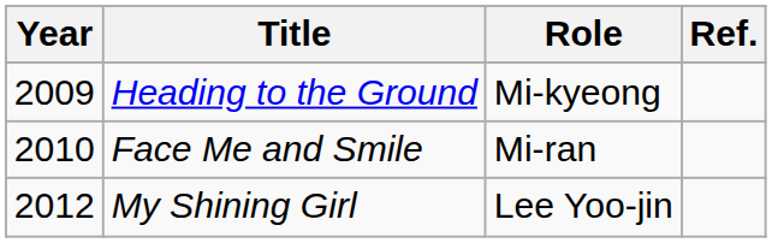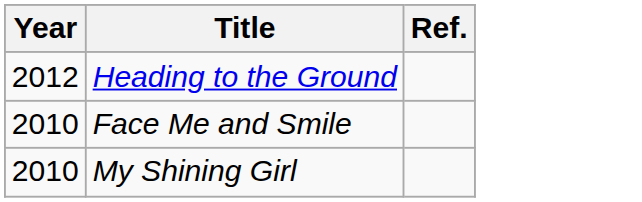 <table class="wikitable">
 <tr>
 <th>Year</th>
 <th>Title</th>
-<th>Role</th>
 <th>Ref.</th>
 </tr>
 <tr>
-<td>2009</td>
+<td>2012</td>
 <td><em><a href='#'>Heading to the Ground</a></em></td>
-<td>Mi-kyeong</td>
 <td></td>
 </tr>
 <tr>
 <td>2010</td>
 <td><em>Face Me and Smile</em></td>
-<td>Mi-ran</td>
 <td></td>
 </tr>
 <tr>
-<td>2012</td>
+<td>2010</td>
 <td><em>My Shining Girl</em></td>
-<td>Lee Yoo-jin</td>
 <td></td>
 </tr>
 </table>
